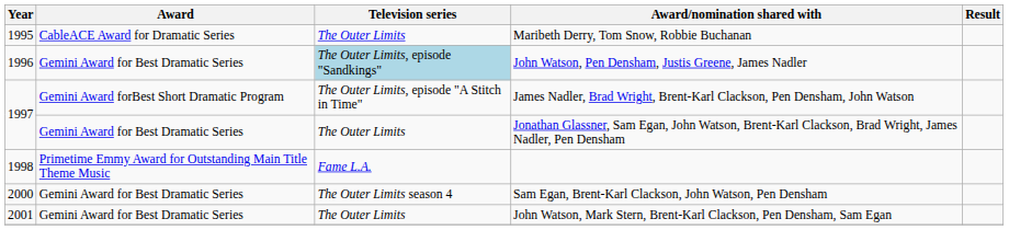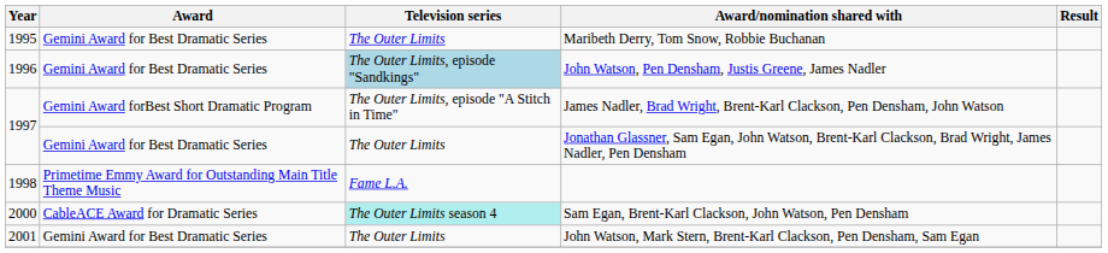 <table class="wikitable">
 <tr>
 <th>Year</th>
 <th>Award</th>
 <th>Television series</th>
 <th>Award/nomination shared with</th>
 <th>Result</th>
 </tr>
 <tr>
 <td>1995</td>
-<td><a href='#'>CableACE Award</a> for Dramatic Series</td>
+<td><a href='#'>Gemini Award</a> for Best Dramatic Series</td>
 <td><em><a href='#'>The Outer Limits</a></em></td>
 <td>Maribeth Derry, Tom Snow, Robbie Buchanan</td>
 <td></td>
 </tr>
 <tr>
 <td>1996</td>
 <td><a href='#'>Gemini Award</a> for Best Dramatic Series</td>
 <td style="background: lightblue;"><em>The Outer Limits</em>, episode "Sandkings"</td>
 <td><a href='#'>John Watson</a>, <a href='#'>Pen Densham</a>, <a href='#'>Justis Greene</a>, James Nadler</td>
 <td></td>
 </tr>
 <tr>
 <td rowspan=2>1997</td>
 <td><a href='#'>Gemini Award</a> forBest Short Dramatic Program</td>
 <td><em>The Outer Limits</em>, episode "A Stitch in Time"</td>
 <td>James Nadler, <a href='#'>Brad Wright</a>, Brent-Karl Clackson, Pen Densham, John Watson</td>
 <td></td>
 </tr>
 <tr>
 <td><a href='#'>Gemini Award</a> for Best Dramatic Series</td>
 <td><em>The Outer Limits</em></td>
 <td><a href='#'>Jonathan Glassner</a>, Sam Egan, John Watson, Brent-Karl Clackson, Brad Wright, James Nadler, Pen Densham</td>
 <td></td>
 </tr>
 <tr>
 <td>1998</td>
 <td><a href='#'>Primetime Emmy Award for Outstanding Main Title Theme Music</a></td>
 <td><em><a href='#'>Fame L.A.</a></em></td>
 <td></td>
 <td></td>
 </tr>
 <tr>
 <td>2000</td>
-<td>Gemini Award for Best Dramatic Series</td>
-<td><em>The Outer Limits</em> season 4</td>
+<td><a href='#'>CableACE Award</a> for Dramatic Series</td>
+<td style="background: paleturquoise;"><em>The Outer Limits</em> season 4</td>
 <td>Sam Egan, Brent-Karl Clackson, John Watson, Pen Densham</td>
 <td></td>
 </tr>
 <tr>
 <td>2001</td>
 <td>Gemini Award for Best Dramatic Series</td>
 <td><em>The Outer Limits</em></td>
 <td>John Watson, Mark Stern, Brent-Karl Clackson, Pen Densham, Sam Egan</td>
 <td></td>
 </tr>
 <tr>
 </tr>
 </table>
